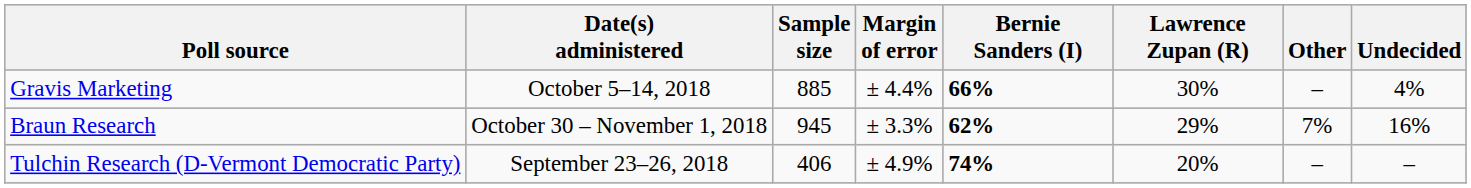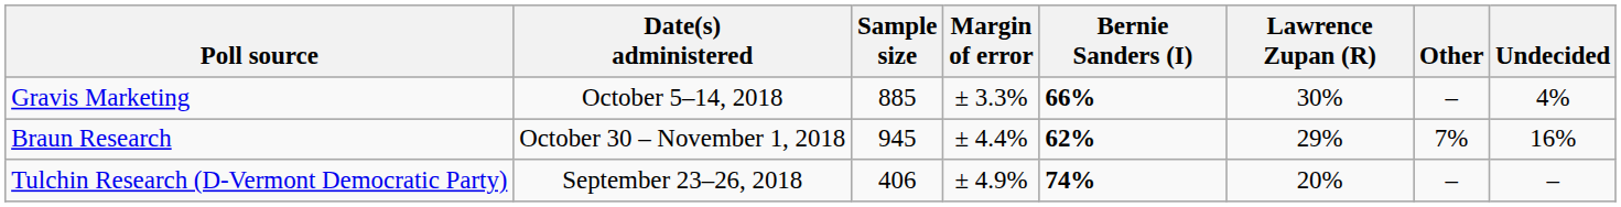 <table class="wikitable" style="font-size:90%">
 <tr valign=bottom>
 <th>Poll source</th>
 <th>Date(s)<br>administered</th>
 <th>Sample<br>size</th>
 <th>Margin<br>of error</th>
 <th style="width:100px;">Bernie<br>Sanders (I)</th>
 <th style="width:100px;">Lawrence<br>Zupan (R)</th>
 <th>Other</th>
 <th>Undecided</th>
 </tr>
 <tr>
 <td><a href='#'>Gravis Marketing</a></td>
 <td align=center>October 5–14, 2018</td>
 <td align=center>885</td>
-<td align=center>± 4.4%</td>
+<td align=center>± 3.3%</td>
 <td><strong>66%</strong></td>
 <td align=center>30%</td>
 <td align=center>–</td>
 <td align=center>4%</td>
 </tr>
 <tr>
 <td><a href='#'>Braun Research</a></td>
 <td align=center>October 30 – November 1, 2018</td>
 <td align=center>945</td>
-<td align=center>± 3.3%</td>
+<td align=center>± 4.4%</td>
 <td><strong>62%</strong></td>
 <td align=center>29%</td>
 <td align=center>7%</td>
 <td align=center>16%</td>
 </tr>
 <tr>
 <td><a href='#'>Tulchin Research (D-Vermont Democratic Party)</a></td>
 <td align=center>September 23–26, 2018</td>
 <td align=center>406</td>
 <td align=center>± 4.9%</td>
 <td><strong>74%</strong></td>
 <td align=center>20%</td>
 <td align=center>–</td>
 <td align=center>–</td>
 </tr>
 </table>
